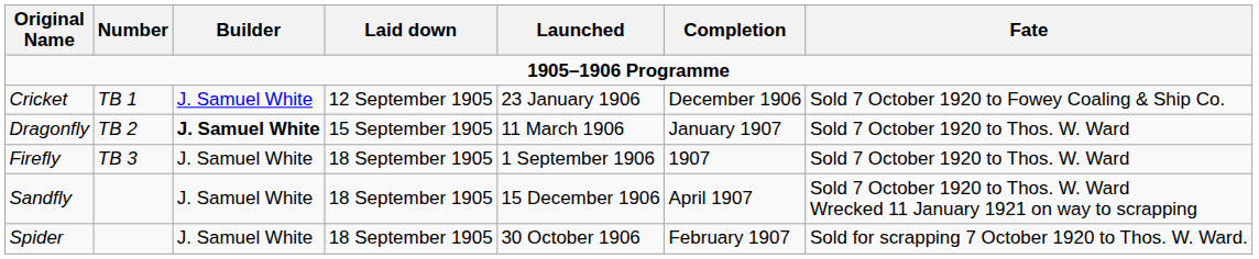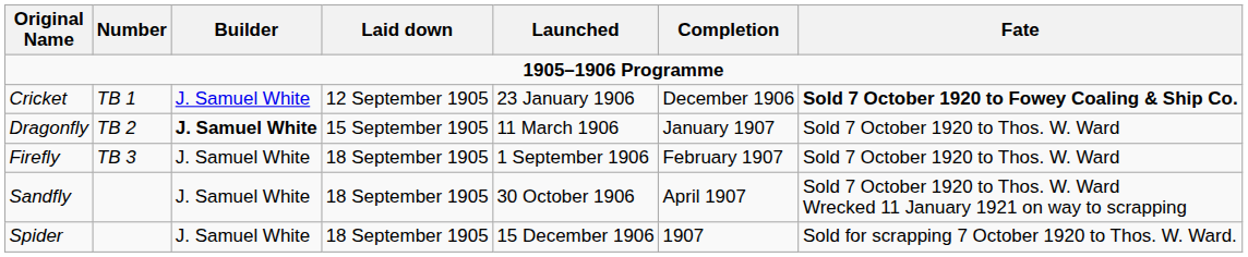 <table class="wikitable">
 <tr>
 <th>Original <br> Name</th>
 <th>Number</th>
 <th>Builder</th>
 <th>Laid down</th>
 <th>Launched</th>
 <th>Completion</th>
 <th>Fate</th>
 </tr>
 <tr>
 <td colspan="7" style="text-align: center;"><strong>1905–1906 Programme</strong></td>
 </tr>
 <tr>
 <td><em>Cricket</em></td>
 <td><em>TB 1</em></td>
 <td><a href='#'>J. Samuel White</a></td>
 <td>12 September 1905</td>
 <td>23 January 1906</td>
 <td>December 1906</td>
-<td>Sold 7 October 1920 to Fowey Coaling & Ship Co.</td>
+<td><strong>Sold 7 October 1920 to Fowey Coaling & Ship Co.</strong></td>
 </tr>
 <tr>
 <td><em>Dragonfly</em></td>
 <td><em>TB 2</em></td>
 <td><strong>J. Samuel White</strong></td>
 <td>15 September 1905</td>
 <td>11 March 1906</td>
 <td>January 1907</td>
 <td>Sold 7 October 1920 to Thos. W. Ward</td>
 </tr>
 <tr>
 <td><em>Firefly</em></td>
 <td><em>TB 3</em></td>
 <td>J. Samuel White</td>
 <td>18 September 1905</td>
 <td>1 September 1906</td>
-<td>1907</td>
+<td>February 1907</td>
 <td>Sold 7 October 1920 to Thos. W. Ward</td>
 </tr>
 <tr>
 <td><em>Sandfly</em></td>
 <td></td>
 <td>J. Samuel White</td>
 <td>18 September 1905</td>
-<td>15 December 1906</td>
+<td>30 October 1906</td>
 <td>April 1907</td>
 <td>Sold 7 October 1920 to Thos. W. Ward<br>Wrecked 11 January 1921 on way to scrapping</td>
 </tr>
 <tr>
 <td><em>Spider</em></td>
 <td></td>
 <td>J. Samuel White</td>
 <td>18 September 1905</td>
-<td>30 October 1906</td>
-<td>February 1907</td>
+<td>15 December 1906</td>
+<td>1907</td>
 <td>Sold for scrapping 7 October 1920 to Thos. W. Ward.</td>
 </tr>
 </table>
